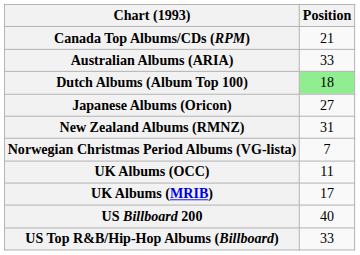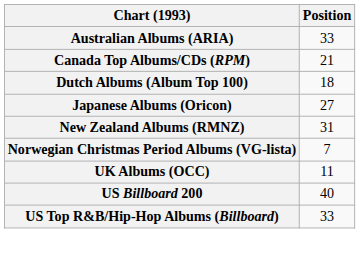 <table class="wikitable sortable plainrowheaders" style="text-align:center">
 <tr>
 <th scope="col">Chart (1993)</th>
 <th scope="col">Position</th>
 </tr>
 <tr>
+<th scope="row">Australian Albums (ARIA)</th>
+<td>33</td>
+</tr>
+<tr>
 <th scope="row">Canada Top Albums/CDs (<em>RPM</em>)</th>
 <td>21</td>
 </tr>
 <tr>
-<th scope="row">Australian Albums (ARIA)</th>
-<td>33</td>
-</tr>
-<tr>
 <th scope="row">Dutch Albums (Album Top 100)</th>
-<td style="background: lightgreen;">18</td>
+<td>18</td>
 </tr>
 <tr>
 <th scope="row">Japanese Albums (Oricon)</th>
 <td>27</td>
 </tr>
 <tr>
 <th scope="row">New Zealand Albums (RMNZ)</th>
 <td>31</td>
 </tr>
 <tr>
 <th scope="row">Norwegian Christmas Period Albums (VG-lista)</th>
 <td>7</td>
 </tr>
 <tr>
 <th scope="row">UK Albums (OCC)</th>
 <td>11</td>
 </tr>
 <tr>
-<th scope="row">UK Albums (<a href='#'>MRIB</a>)</th>
-<td>17</td>
-</tr>
-<tr>
 <th scope="row">US <em>Billboard</em> 200</th>
 <td>40</td>
 </tr>
 <tr>
 <th scope="row">US Top R&B/Hip-Hop Albums (<em>Billboard</em>)</th>
 <td>33</td>
 </tr>
 </table>
